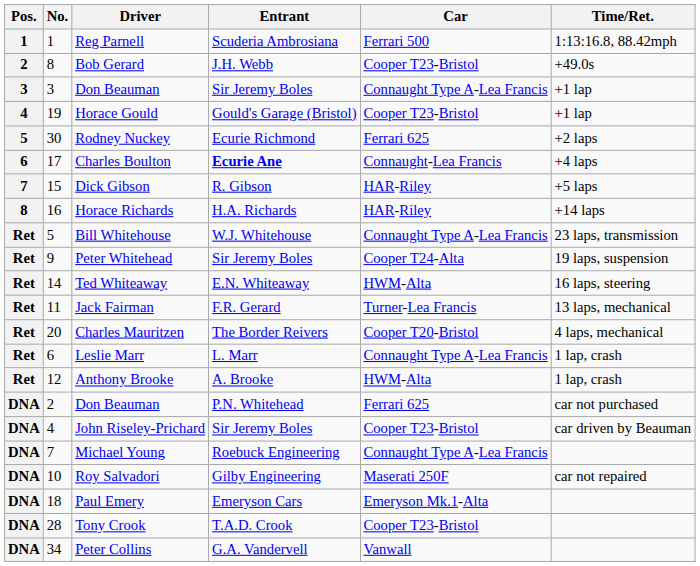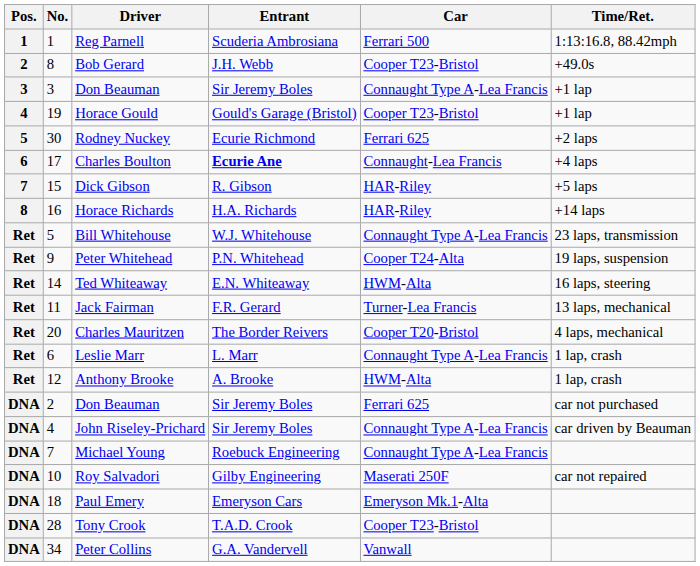 <table class="wikitable" style="font-size: 90%;">
 <tr>
 <th>Pos.</th>
 <th>No.</th>
 <th>Driver</th>
 <th>Entrant</th>
 <th>Car</th>
 <th>Time/Ret.</th>
 </tr>
 <tr>
 <th>1</th>
 <td>1</td>
 <td> <a href='#'>Reg Parnell</a></td>
 <td><a href='#'>Scuderia Ambrosiana</a></td>
 <td><a href='#'>Ferrari 500</a></td>
 <td>1:13:16.8, 88.42mph</td>
 </tr>
 <tr>
 <th>2</th>
 <td>8</td>
 <td> <a href='#'>Bob Gerard</a></td>
 <td><a href='#'>J.H. Webb</a></td>
 <td><a href='#'>Cooper T23</a>-<a href='#'>Bristol</a></td>
 <td>+49.0s</td>
 </tr>
 <tr>
 <th>3</th>
 <td>3</td>
 <td> <a href='#'>Don Beauman</a></td>
 <td><a href='#'>Sir Jeremy Boles</a></td>
 <td><a href='#'>Connaught Type A</a>-<a href='#'>Lea Francis</a></td>
 <td>+1 lap</td>
 </tr>
 <tr>
 <th>4</th>
 <td>19</td>
 <td> <a href='#'>Horace Gould</a></td>
 <td><a href='#'>Gould's Garage (Bristol)</a></td>
 <td><a href='#'>Cooper T23</a>-<a href='#'>Bristol</a></td>
 <td>+1 lap</td>
 </tr>
 <tr>
 <th>5</th>
 <td>30</td>
 <td> <a href='#'>Rodney Nuckey</a></td>
 <td><a href='#'>Ecurie Richmond</a></td>
 <td><a href='#'>Ferrari 625</a></td>
 <td>+2 laps</td>
 </tr>
 <tr>
 <th>6</th>
 <td>17</td>
 <td> <a href='#'>Charles Boulton</a></td>
 <td><strong><a href='#'>Ecurie Ane</a></strong></td>
 <td><a href='#'>Connaught</a>-<a href='#'>Lea Francis</a></td>
 <td>+4 laps</td>
 </tr>
 <tr>
 <th>7</th>
 <td>15</td>
 <td> <a href='#'>Dick Gibson</a></td>
 <td><a href='#'>R. Gibson</a></td>
 <td><a href='#'>HAR</a>-<a href='#'>Riley</a></td>
 <td>+5 laps</td>
 </tr>
 <tr>
 <th>8</th>
 <td>16</td>
 <td> <a href='#'>Horace Richards</a></td>
 <td><a href='#'>H.A. Richards</a></td>
 <td><a href='#'>HAR</a>-<a href='#'>Riley</a></td>
 <td>+14 laps</td>
 </tr>
 <tr>
 <th>Ret</th>
 <td>5</td>
 <td> <a href='#'>Bill Whitehouse</a></td>
 <td><a href='#'>W.J. Whitehouse</a></td>
 <td><a href='#'>Connaught Type A</a>-<a href='#'>Lea Francis</a></td>
 <td>23 laps, transmission</td>
 </tr>
 <tr>
 <th>Ret</th>
 <td>9</td>
 <td> <a href='#'>Peter Whitehead</a></td>
-<td><a href='#'>Sir Jeremy Boles</a></td>
+<td><a href='#'>P.N. Whitehead</a></td>
 <td><a href='#'>Cooper T24</a>-<a href='#'>Alta</a></td>
 <td>19 laps, suspension</td>
 </tr>
 <tr>
 <th>Ret</th>
 <td>14</td>
 <td> <a href='#'>Ted Whiteaway</a></td>
 <td><a href='#'>E.N. Whiteaway</a></td>
 <td><a href='#'>HWM</a>-<a href='#'>Alta</a></td>
 <td>16 laps, steering</td>
 </tr>
 <tr>
 <th>Ret</th>
 <td>11</td>
 <td> <a href='#'>Jack Fairman</a></td>
 <td><a href='#'>F.R. Gerard</a></td>
 <td><a href='#'>Turner</a>-<a href='#'>Lea Francis</a></td>
 <td>13 laps, mechanical</td>
 </tr>
 <tr>
 <th>Ret</th>
 <td>20</td>
 <td> <a href='#'>Charles Mauritzen</a></td>
 <td><a href='#'>The Border Reivers</a></td>
 <td><a href='#'>Cooper T20</a>-<a href='#'>Bristol</a></td>
 <td>4 laps, mechanical</td>
 </tr>
 <tr>
 <th>Ret</th>
 <td>6</td>
 <td> <a href='#'>Leslie Marr</a></td>
 <td><a href='#'>L. Marr</a></td>
 <td><a href='#'>Connaught Type A</a>-<a href='#'>Lea Francis</a></td>
 <td>1 lap, crash</td>
 </tr>
 <tr>
 <th>Ret</th>
 <td>12</td>
 <td> <a href='#'>Anthony Brooke</a></td>
 <td><a href='#'>A. Brooke</a></td>
 <td><a href='#'>HWM</a>-<a href='#'>Alta</a></td>
 <td>1 lap, crash</td>
 </tr>
 <tr>
 <th>DNA</th>
 <td>2</td>
 <td> <a href='#'>Don Beauman</a></td>
-<td><a href='#'>P.N. Whitehead</a></td>
+<td><a href='#'>Sir Jeremy Boles</a></td>
 <td><a href='#'>Ferrari 625</a></td>
 <td>car not purchased</td>
 </tr>
 <tr>
 <th>DNA</th>
 <td>4</td>
 <td> <a href='#'>John Riseley-Prichard</a></td>
 <td><a href='#'>Sir Jeremy Boles</a></td>
-<td><a href='#'>Cooper T23</a>-<a href='#'>Bristol</a></td>
+<td><a href='#'>Connaught Type A</a>-<a href='#'>Lea Francis</a></td>
 <td>car driven by Beauman</td>
 </tr>
 <tr>
 <th>DNA</th>
 <td>7</td>
 <td> <a href='#'>Michael Young</a></td>
 <td><a href='#'>Roebuck Engineering</a></td>
 <td><a href='#'>Connaught Type A</a>-<a href='#'>Lea Francis</a></td>
 <td></td>
 </tr>
 <tr>
 <th>DNA</th>
 <td>10</td>
 <td> <a href='#'>Roy Salvadori</a></td>
 <td><a href='#'>Gilby Engineering</a></td>
 <td><a href='#'>Maserati 250F</a></td>
 <td>car not repaired</td>
 </tr>
 <tr>
 <th>DNA</th>
 <td>18</td>
 <td> <a href='#'>Paul Emery</a></td>
 <td><a href='#'>Emeryson Cars</a></td>
 <td><a href='#'>Emeryson Mk.1</a>-<a href='#'>Alta</a></td>
 <td></td>
 </tr>
 <tr>
 <th>DNA</th>
 <td>28</td>
 <td> <a href='#'>Tony Crook</a></td>
 <td><a href='#'>T.A.D. Crook</a></td>
 <td><a href='#'>Cooper T23</a>-<a href='#'>Bristol</a></td>
 <td></td>
 </tr>
 <tr>
 <th>DNA</th>
 <td>34</td>
 <td> <a href='#'>Peter Collins</a></td>
 <td><a href='#'>G.A. Vandervell</a></td>
 <td><a href='#'>Vanwall</a></td>
 <td></td>
 </tr>
 </table>
